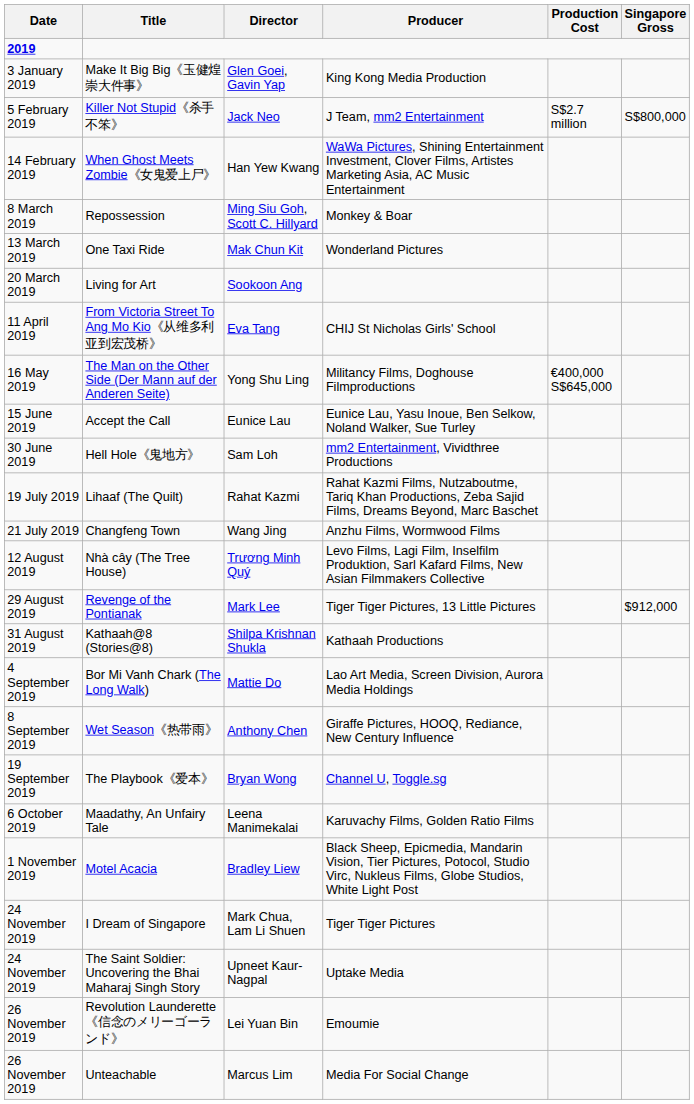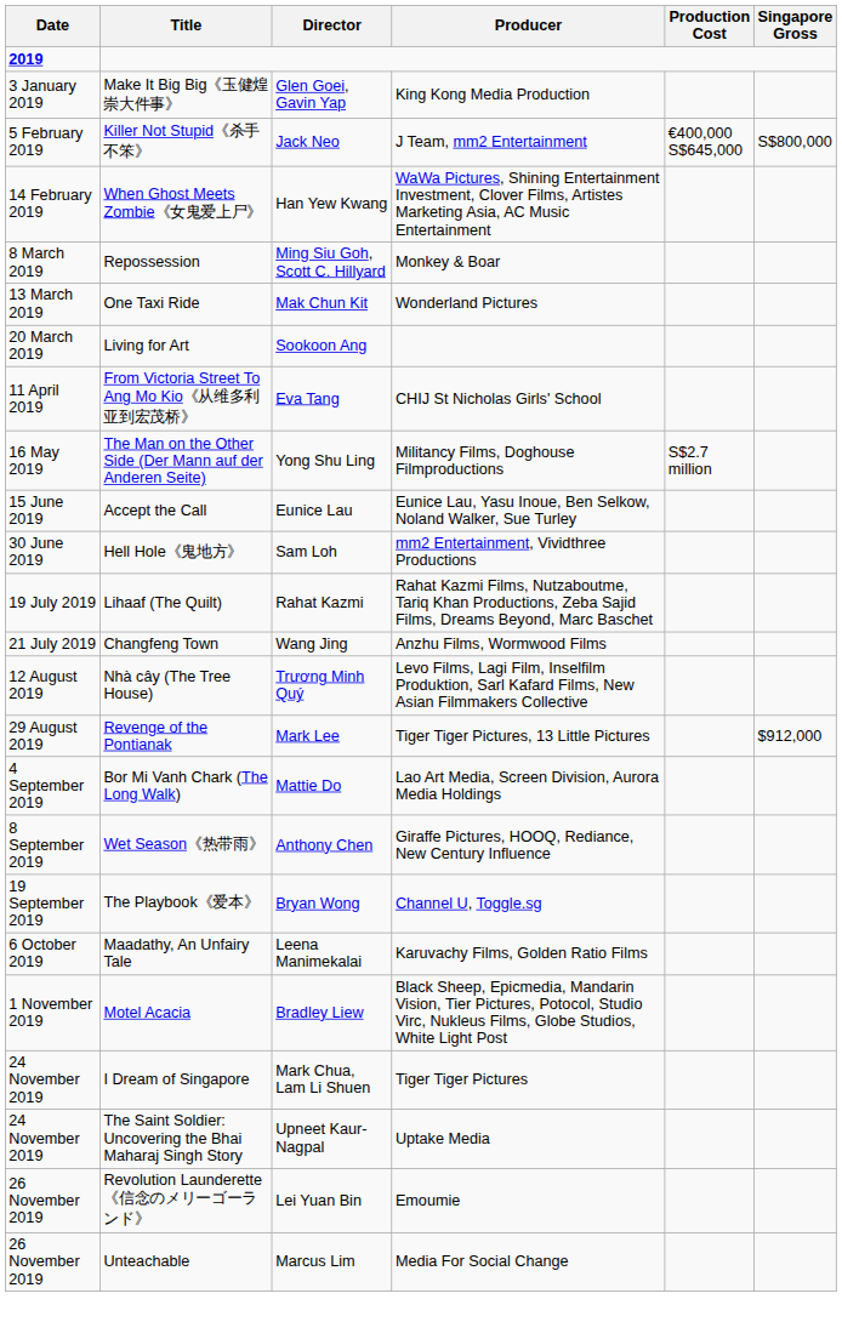 <table class="wikitable sortable">
 <tr>
 <th>Date</th>
 <th>Title</th>
 <th>Director</th>
 <th>Producer</th>
 <th>Production<br> Cost</th>
 <th>Singapore<br> Gross</th>
 </tr>
 <tr>
 <td><strong><a href='#'>2019</a></strong></td>
 </tr>
 <tr>
 <td>3 January 2019</td>
 <td>Make It Big Big《玉健煌崇大件事》</td>
 <td><a href='#'>Glen Goei</a>, <a href='#'>Gavin Yap</a></td>
 <td>King Kong Media Production</td>
 <td></td>
 <td></td>
 </tr>
 <tr>
 <td>5 February 2019</td>
 <td><a href='#'>Killer Not Stupid</a>《杀手不笨》</td>
 <td><a href='#'>Jack Neo</a></td>
 <td>J Team, <a href='#'>mm2 Entertainment</a></td>
-<td>S$2.7 million</td>
+<td>€400,000<br>S$645,000</td>
 <td>S$800,000</td>
 </tr>
 <tr>
 <td>14 February 2019</td>
 <td><a href='#'>When Ghost Meets Zombie</a>《女鬼爱上尸》</td>
 <td>Han Yew Kwang</td>
 <td><a href='#'>WaWa Pictures</a>, Shining Entertainment Investment, Clover Films, Artistes Marketing Asia, AC Music Entertainment</td>
 <td></td>
 <td></td>
 </tr>
 <tr>
 <td>8 March 2019</td>
 <td>Repossession</td>
 <td><a href='#'>Ming Siu Goh</a>, <a href='#'>Scott C. Hillyard</a></td>
 <td>Monkey & Boar</td>
 <td></td>
 <td></td>
 </tr>
 <tr>
 <td>13 March 2019</td>
 <td>One Taxi Ride</td>
 <td><a href='#'>Mak Chun Kit</a></td>
 <td>Wonderland Pictures</td>
 <td></td>
 <td></td>
 </tr>
 <tr>
 <td>20 March 2019</td>
 <td>Living for Art</td>
 <td><a href='#'>Sookoon Ang</a></td>
 <td></td>
 <td></td>
 <td></td>
 </tr>
 <tr>
 <td>11 April 2019</td>
 <td><a href='#'>From Victoria Street To Ang Mo Kio</a>《从维多利亚到宏茂桥》</td>
 <td><a href='#'>Eva Tang</a></td>
 <td>CHIJ St Nicholas Girls' School</td>
 <td></td>
 <td></td>
 </tr>
 <tr>
 <td>16 May 2019</td>
 <td><a href='#'>The Man on the Other Side (Der Mann auf der Anderen Seite)</a></td>
 <td>Yong Shu Ling</td>
 <td>Militancy Films, Doghouse Filmproductions</td>
-<td>€400,000<br>S$645,000</td>
+<td>S$2.7 million</td>
 <td></td>
 </tr>
 <tr>
 <td>15 June 2019</td>
 <td>Accept the Call</td>
 <td>Eunice Lau</td>
 <td>Eunice Lau, Yasu Inoue, Ben Selkow, Noland Walker, Sue Turley</td>
 <td></td>
 <td></td>
 </tr>
 <tr>
 <td>30 June 2019</td>
 <td>Hell Hole《⿁地⽅》</td>
 <td>Sam Loh</td>
 <td><a href='#'>mm2 Entertainment</a>, Vividthree Productions</td>
 <td></td>
 <td></td>
 </tr>
 <tr>
 <td>19 July 2019</td>
 <td>Lihaaf (The Quilt)</td>
 <td>Rahat Kazmi</td>
 <td>Rahat Kazmi Films, Nutzaboutme, Tariq Khan Productions, Zeba Sajid Films, Dreams Beyond, Marc Baschet</td>
 <td></td>
 <td></td>
 </tr>
 <tr>
 <td>21 July 2019</td>
 <td>Changfeng Town</td>
 <td>Wang Jing</td>
 <td>Anzhu Films, Wormwood Films</td>
 <td></td>
 <td></td>
 </tr>
 <tr>
 <td>12 August 2019</td>
 <td>Nhà cây (The Tree House)</td>
 <td><a href='#'>Trương Minh Quý</a></td>
 <td>Levo Films, Lagi Film, Inselfilm Produktion, Sarl Kafard Films, New Asian Filmmakers Collective</td>
 <td></td>
 <td></td>
 </tr>
 <tr>
 <td>29 August 2019</td>
 <td><a href='#'>Revenge of the Pontianak</a></td>
 <td><a href='#'>Mark Lee</a></td>
 <td>Tiger Tiger Pictures, 13 Little Pictures</td>
 <td></td>
 <td>$912,000</td>
-</tr>
-<tr>
-<td>31 August 2019</td>
-<td>Kathaah@8 (Stories@8)</td>
-<td><a href='#'>Shilpa Krishnan Shukla</a></td>
-<td>Kathaah Productions</td>
-<td></td>
-<td></td>
 </tr>
 <tr>
 <td>4 September 2019</td>
 <td>Bor Mi Vanh Chark (<a href='#'>The Long Walk</a>)</td>
 <td><a href='#'>Mattie Do</a></td>
 <td>Lao Art Media, Screen Division, Aurora Media Holdings</td>
 <td></td>
 <td></td>
 </tr>
 <tr>
 <td>8 September 2019</td>
 <td><a href='#'>Wet Season</a>《热带雨》</td>
 <td><a href='#'>Anthony Chen</a></td>
 <td>Giraffe Pictures, HOOQ, Rediance, New Century Influence</td>
 <td></td>
 <td></td>
 </tr>
 <tr>
 <td>19 September 2019</td>
 <td>The Playbook《爱本》</td>
 <td><a href='#'>Bryan Wong</a></td>
 <td><a href='#'>Channel U</a>, <a href='#'>Toggle.sg</a></td>
 <td></td>
 <td></td>
 </tr>
 <tr>
 <td>6 October 2019</td>
 <td>Maadathy, An Unfairy Tale</td>
 <td>Leena Manimekalai</td>
 <td>Karuvachy Films, Golden Ratio Films</td>
 <td></td>
 <td></td>
 </tr>
 <tr>
 <td>1 November 2019</td>
 <td><a href='#'>Motel Acacia</a></td>
 <td><a href='#'>Bradley Liew</a></td>
 <td>Black Sheep, Epicmedia, Mandarin Vision, Tier Pictures, Potocol, Studio Virc, Nukleus Films, Globe Studios, White Light Post</td>
 <td></td>
 <td></td>
 </tr>
 <tr>
 <td>24 November 2019</td>
 <td>I Dream of Singapore</td>
 <td>Mark Chua, Lam Li Shuen</td>
 <td>Tiger Tiger Pictures</td>
 <td></td>
 <td></td>
 </tr>
 <tr>
 <td>24 November 2019</td>
 <td>The Saint Soldier: Uncovering the Bhai Maharaj Singh Story</td>
 <td>Upneet Kaur-Nagpal</td>
 <td>Uptake Media</td>
 <td></td>
 <td></td>
 </tr>
 <tr>
 <td>26 November 2019</td>
 <td>Revolution Launderette《信念のメリーゴーランド》</td>
 <td>Lei Yuan Bin</td>
 <td>Emoumie</td>
 <td></td>
 <td></td>
 </tr>
 <tr>
 <td>26 November 2019</td>
 <td>Unteachable</td>
 <td>Marcus Lim</td>
 <td>Media For Social Change</td>
 <td></td>
 <td></td>
 </tr>
 </table>
